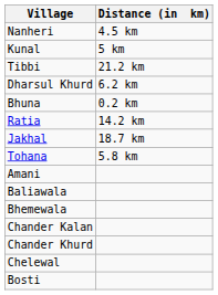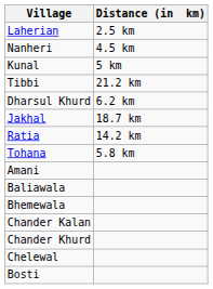 <table infobox class="wikitable">
 <tr>
 <th>Village</th>
 <th>Distance (in  km)</th>
+</tr>
+<tr>
+<td><a href='#'>Laherian</a></td>
+<td>2.5 km</td>
 </tr>
 <tr>
 <td>Nanheri</td>
 <td>4.5 km</td>
 </tr>
 <tr>
 <td>Kunal</td>
 <td>5 km</td>
 </tr>
 <tr>
 <td>Tibbi</td>
 <td>21.2 km</td>
 </tr>
 <tr>
 <td>Dharsul Khurd</td>
 <td>6.2 km</td>
 </tr>
 <tr>
-<td>Bhuna</td>
-<td>0.2 km</td>
+<td><a href='#'>Jakhal</a></td>
+<td>18.7 km</td>
 </tr>
 <tr>
 <td><a href='#'>Ratia</a></td>
 <td>14.2 km</td>
-</tr>
-<tr>
-<td><a href='#'>Jakhal</a></td>
-<td>18.7 km</td>
 </tr>
 <tr>
 <td><a href='#'>Tohana</a></td>
 <td>5.8 km</td>
 </tr>
 <tr>
 <td>Amani</td>
 <td></td>
 </tr>
 <tr>
 <td>Baliawala</td>
 <td></td>
 </tr>
 <tr>
 <td>Bhemewala</td>
 <td></td>
 </tr>
 <tr>
 <td>Chander Kalan</td>
 <td></td>
 </tr>
 <tr>
 <td>Chander Khurd</td>
 <td></td>
 </tr>
 <tr>
 <td>Chelewal</td>
 <td></td>
 </tr>
 <tr>
 <td>Bosti</td>
 <td></td>
 </tr>
 </table>
